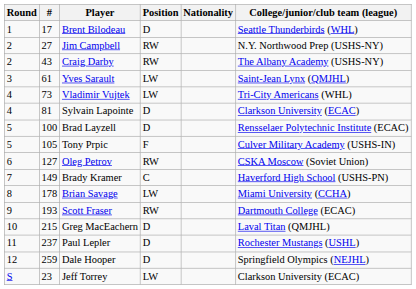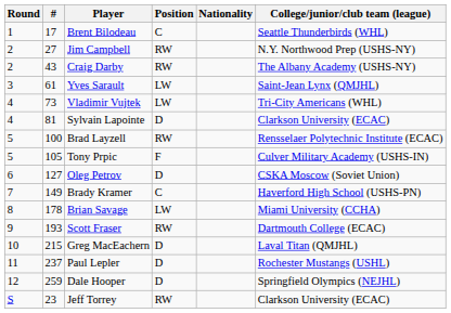 <table class="wikitable">
 <tr>
 <th>Round</th>
 <th>#</th>
 <th>Player</th>
 <th>Position</th>
 <th>Nationality</th>
 <th>College/junior/club team (league)</th>
 </tr>
 <tr>
 <td>1</td>
 <td>17</td>
 <td><a href='#'>Brent Bilodeau</a></td>
-<td>D</td>
+<td>C</td>
 <td></td>
 <td><a href='#'>Seattle Thunderbirds</a> (<a href='#'>WHL</a>)</td>
 </tr>
 <tr>
 <td>2</td>
 <td>27</td>
 <td><a href='#'>Jim Campbell</a></td>
 <td>RW</td>
 <td></td>
 <td>N.Y. Northwood Prep (USHS-NY)</td>
 </tr>
 <tr>
 <td>2</td>
 <td>43</td>
 <td><a href='#'>Craig Darby</a></td>
 <td>RW</td>
 <td></td>
 <td><a href='#'>The Albany Academy</a> (USHS-NY)</td>
 </tr>
 <tr>
 <td>3</td>
 <td>61</td>
 <td><a href='#'>Yves Sarault</a></td>
 <td>LW</td>
 <td></td>
 <td><a href='#'>Saint-Jean Lynx</a> (<a href='#'>QMJHL</a>)</td>
 </tr>
 <tr>
 <td>4</td>
 <td>73</td>
 <td><a href='#'>Vladimir Vujtek</a></td>
 <td>LW</td>
 <td></td>
 <td><a href='#'>Tri-City Americans</a> (WHL)</td>
 </tr>
 <tr>
 <td>4</td>
 <td>81</td>
 <td>Sylvain Lapointe</td>
 <td>D</td>
 <td></td>
 <td><a href='#'>Clarkson University</a> (<a href='#'>ECAC</a>)</td>
 </tr>
 <tr>
 <td>5</td>
 <td>100</td>
 <td>Brad Layzell</td>
-<td>D</td>
+<td>RW</td>
 <td></td>
 <td><a href='#'>Rensselaer Polytechnic Institute</a> (ECAC)</td>
 </tr>
 <tr>
 <td>5</td>
 <td>105</td>
 <td>Tony Prpic</td>
 <td>F</td>
 <td></td>
 <td><a href='#'>Culver Military Academy</a> (USHS-IN)</td>
 </tr>
 <tr>
 <td>6</td>
 <td>127</td>
 <td><a href='#'>Oleg Petrov</a></td>
-<td>RW</td>
+<td>D</td>
 <td></td>
 <td><a href='#'>CSKA Moscow</a> (Soviet Union)</td>
 </tr>
 <tr>
 <td>7</td>
 <td>149</td>
 <td>Brady Kramer</td>
 <td>C</td>
 <td></td>
 <td><a href='#'>Haverford High School</a> (USHS-PN)</td>
 </tr>
 <tr>
 <td>8</td>
 <td>178</td>
 <td><a href='#'>Brian Savage</a></td>
 <td>LW</td>
 <td></td>
 <td><a href='#'>Miami University</a> (<a href='#'>CCHA</a>)</td>
 </tr>
 <tr>
 <td>9</td>
 <td>193</td>
 <td><a href='#'>Scott Fraser</a></td>
 <td>RW</td>
 <td></td>
 <td><a href='#'>Dartmouth College</a> (ECAC)</td>
 </tr>
 <tr>
 <td>10</td>
 <td>215</td>
 <td>Greg MacEachern</td>
 <td>D</td>
 <td></td>
 <td><a href='#'>Laval Titan</a> (QMJHL)</td>
 </tr>
 <tr>
 <td>11</td>
 <td>237</td>
 <td>Paul Lepler</td>
 <td>D</td>
 <td></td>
 <td><a href='#'>Rochester Mustangs</a> (<a href='#'>USHL</a>)</td>
 </tr>
 <tr>
 <td>12</td>
 <td>259</td>
 <td>Dale Hooper</td>
 <td>D</td>
 <td></td>
 <td>Springfield Olympics (<a href='#'>NEJHL</a>)</td>
 </tr>
 <tr>
 <td><a href='#'>S</a></td>
 <td>23</td>
 <td>Jeff Torrey</td>
-<td>LW</td>
+<td>RW</td>
 <td></td>
 <td>Clarkson University (ECAC)</td>
 </tr>
 </table>
